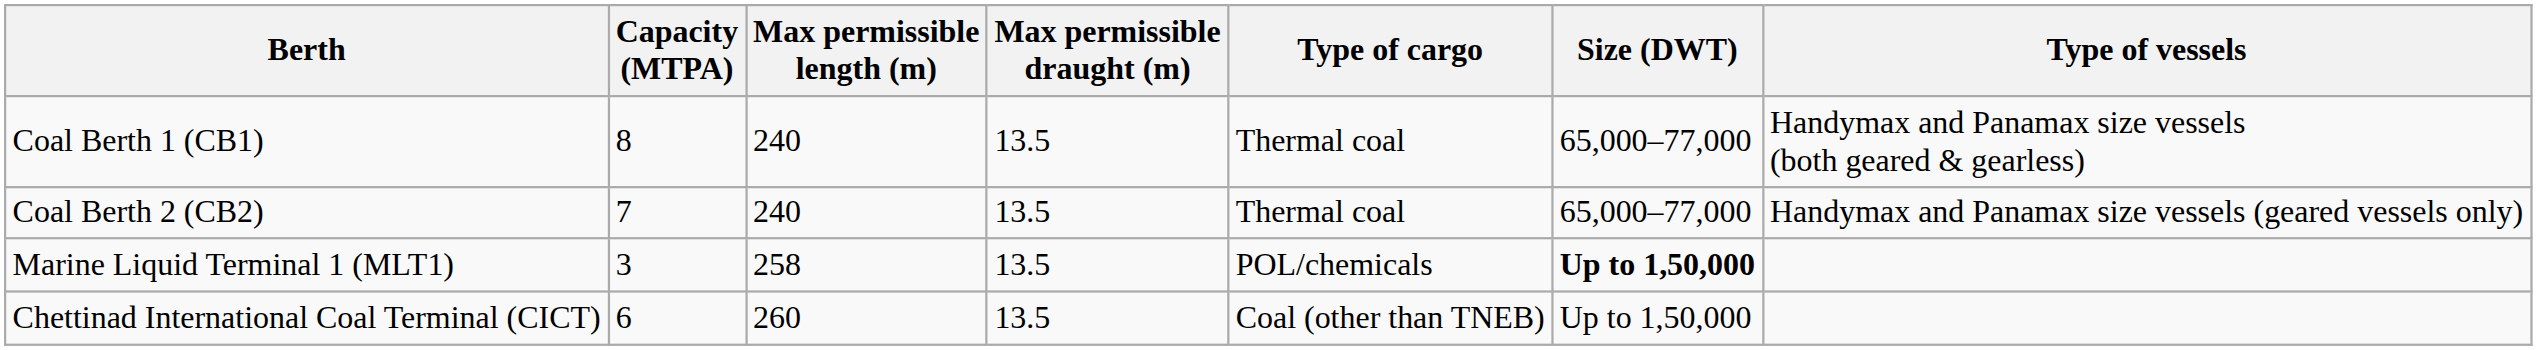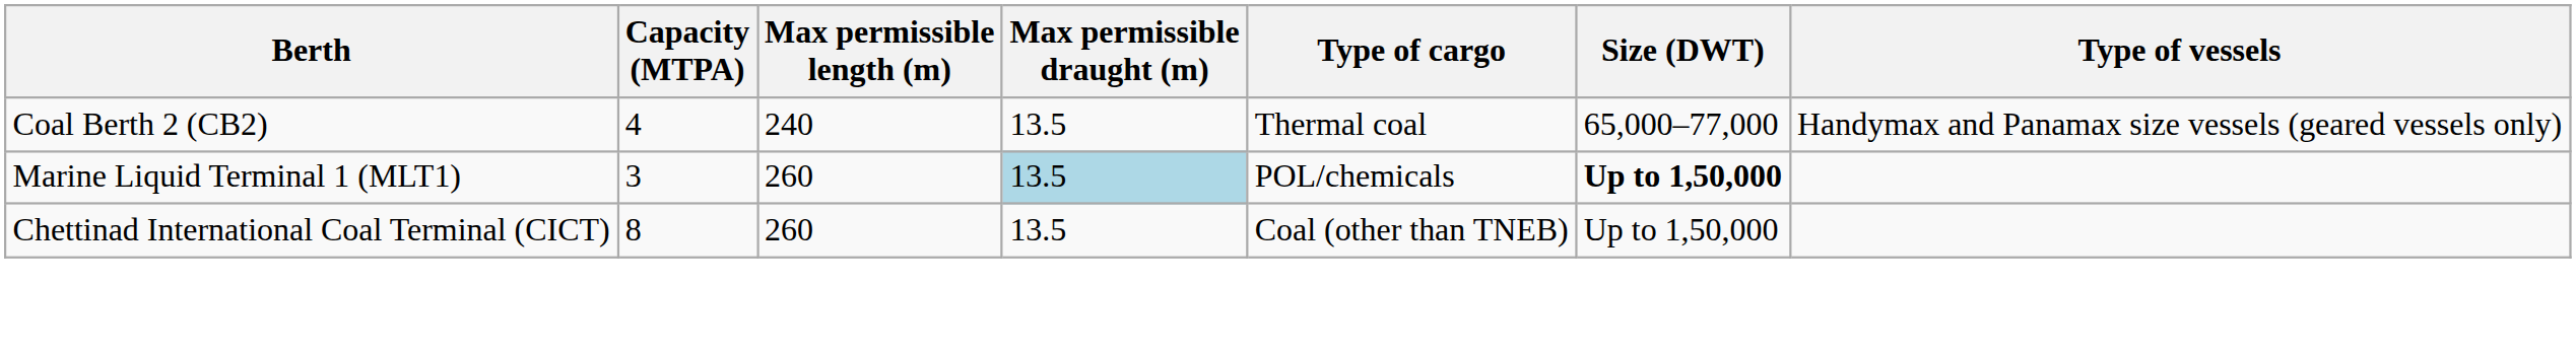 <table class="wikitable" style="font-size: 90%">
 <tr>
 <th>Berth</th>
 <th>Capacity<br>(MTPA)</th>
 <th>Max permissible<br>length (m)</th>
 <th>Max permissible<br>draught (m)</th>
 <th>Type of cargo</th>
 <th>Size (DWT)</th>
 <th>Type of vessels</th>
 </tr>
 <tr>
-<td>Coal Berth 1 (CB1)</td>
-<td>8</td>
-<td>240</td>
-<td>13.5</td>
-<td>Thermal coal</td>
-<td>65,000–77,000</td>
-<td>Handymax and Panamax size vessels<br>(both geared & gearless)</td>
-</tr>
-<tr>
 <td>Coal Berth 2 (CB2)</td>
-<td>7</td>
+<td>4</td>
 <td>240</td>
 <td>13.5</td>
 <td>Thermal coal</td>
 <td>65,000–77,000</td>
 <td>Handymax and Panamax size vessels (geared vessels only)</td>
 </tr>
 <tr>
 <td>Marine Liquid Terminal 1 (MLT1)</td>
 <td>3</td>
-<td>258</td>
-<td>13.5</td>
+<td>260</td>
+<td style="background: lightblue;">13.5</td>
 <td>POL/chemicals</td>
 <td><strong>Up to 1,50,000</strong></td>
 <td></td>
 </tr>
 <tr>
 <td>Chettinad International Coal Terminal (CICT)</td>
-<td>6</td>
+<td>8</td>
 <td>260</td>
 <td>13.5</td>
 <td>Coal (other than TNEB)</td>
 <td>Up to 1,50,000</td>
 <td></td>
 </tr>
 </table>
